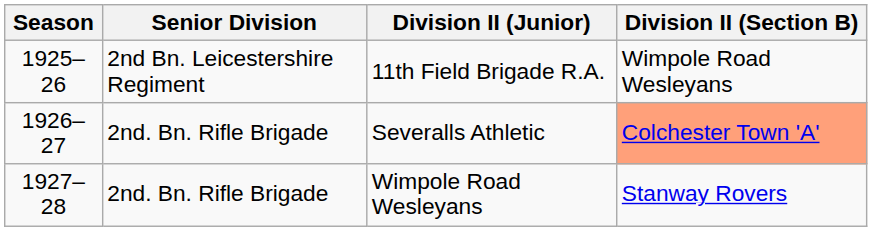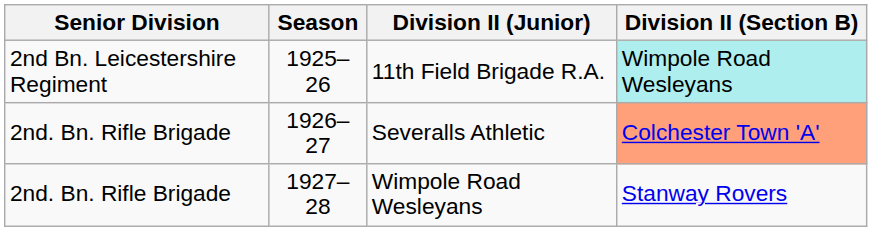 <table class=wikitable style="border:0px; margin-top:-1px; margin-bottom:0;">
 <tr>
+<th width=250px>Senior Division</th>
 <th width=65px>Season</th>
-<th width=250px>Senior Division</th>
 <th width=250px>Division II (Junior)</th>
 <th width=250px>Division II (Section B)</th>
 </tr>
 <tr>
+<td>2nd Bn. Leicestershire Regiment</td>
 <td align=center>1925–26</td>
-<td>2nd Bn. Leicestershire Regiment</td>
 <td>11th Field Brigade R.A.</td>
-<td>Wimpole Road Wesleyans</td>
+<td style="background: paleturquoise;">Wimpole Road Wesleyans</td>
 </tr>
 <tr>
+<td>2nd. Bn. Rifle Brigade</td>
 <td align=center>1926–27</td>
-<td>2nd. Bn. Rifle Brigade</td>
 <td>Severalls Athletic</td>
 <td style="background: lightsalmon;"><a href='#'>Colchester Town 'A'</a></td>
 </tr>
 <tr>
+<td>2nd. Bn. Rifle Brigade</td>
 <td align=center>1927–28</td>
-<td>2nd. Bn. Rifle Brigade</td>
 <td>Wimpole Road Wesleyans</td>
 <td><a href='#'>Stanway Rovers</a></td>
 </tr>
 </table>
